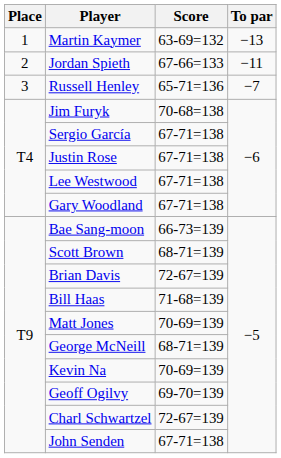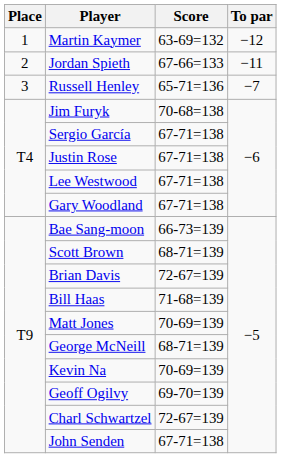 <table class="wikitable">
 <tr>
 <th>Place</th>
 <th>Player</th>
 <th>Score</th>
 <th>To par</th>
 </tr>
 <tr>
 <td align=center>1</td>
 <td> <a href='#'>Martin Kaymer</a></td>
 <td>63-69=132</td>
-<td align=center>−13</td>
+<td align=center>−12</td>
 </tr>
 <tr>
 <td align=center>2</td>
 <td> <a href='#'>Jordan Spieth</a></td>
 <td>67-66=133</td>
 <td align=center>−11</td>
 </tr>
 <tr>
 <td align=center>3</td>
 <td> <a href='#'>Russell Henley</a></td>
 <td>65-71=136</td>
 <td align=center>−7</td>
 </tr>
 <tr>
 <td align=center rowspan=5>T4</td>
 <td> <a href='#'>Jim Furyk</a></td>
 <td>70-68=138</td>
 <td align=center rowspan=5>−6</td>
 </tr>
 <tr>
 <td> <a href='#'>Sergio García</a></td>
 <td>67-71=138</td>
 </tr>
 <tr>
 <td> <a href='#'>Justin Rose</a></td>
 <td>67-71=138</td>
 </tr>
 <tr>
 <td> <a href='#'>Lee Westwood</a></td>
 <td>67-71=138</td>
 </tr>
 <tr>
 <td> <a href='#'>Gary Woodland</a></td>
 <td>67-71=138</td>
 </tr>
 <tr>
 <td align=center rowspan=10>T9</td>
 <td> <a href='#'>Bae Sang-moon</a></td>
 <td>66-73=139</td>
 <td align=center rowspan=10>−5</td>
 </tr>
 <tr>
 <td> <a href='#'>Scott Brown</a></td>
 <td>68-71=139</td>
 </tr>
 <tr>
 <td> <a href='#'>Brian Davis</a></td>
 <td>72-67=139</td>
 </tr>
 <tr>
 <td> <a href='#'>Bill Haas</a></td>
 <td>71-68=139</td>
 </tr>
 <tr>
 <td> <a href='#'>Matt Jones</a></td>
 <td>70-69=139</td>
 </tr>
 <tr>
 <td> <a href='#'>George McNeill</a></td>
 <td>68-71=139</td>
 </tr>
 <tr>
 <td> <a href='#'>Kevin Na</a></td>
 <td>70-69=139</td>
 </tr>
 <tr>
 <td> <a href='#'>Geoff Ogilvy</a></td>
 <td>69-70=139</td>
 </tr>
 <tr>
 <td> <a href='#'>Charl Schwartzel</a></td>
 <td>72-67=139</td>
 </tr>
 <tr>
 <td> <a href='#'>John Senden</a></td>
 <td>67-71=138</td>
 </tr>
 </table>
